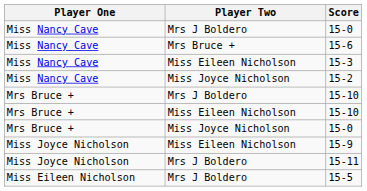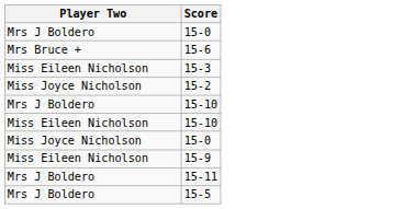 <table class="wikitable">
 <tr>
-<th width=200>Player One</th>
 <th width=200>Player Two</th>
 <th width=30>Score</th>
 </tr>
 <tr>
-<td> Miss <a href='#'>Nancy Cave</a></td>
 <td> Mrs J Boldero</td>
 <td>15-0</td>
 </tr>
 <tr>
-<td> Miss <a href='#'>Nancy Cave</a></td>
 <td> Mrs Bruce +</td>
 <td>15-6</td>
 </tr>
 <tr>
-<td> Miss <a href='#'>Nancy Cave</a></td>
 <td> Miss Eileen Nicholson</td>
 <td>15-3</td>
 </tr>
 <tr>
-<td> Miss <a href='#'>Nancy Cave</a></td>
 <td> Miss Joyce Nicholson</td>
 <td>15-2</td>
 </tr>
 <tr>
-<td> Mrs Bruce +</td>
 <td> Mrs J Boldero</td>
 <td>15-10</td>
 </tr>
 <tr>
-<td> Mrs Bruce +</td>
 <td> Miss Eileen Nicholson</td>
 <td>15-10</td>
 </tr>
 <tr>
-<td> Mrs Bruce +</td>
 <td> Miss Joyce Nicholson</td>
 <td>15-0</td>
 </tr>
 <tr>
-<td> Miss Joyce Nicholson</td>
 <td> Miss Eileen Nicholson</td>
 <td>15-9</td>
 </tr>
 <tr>
-<td> Miss Joyce Nicholson</td>
 <td> Mrs J Boldero</td>
 <td>15-11</td>
 </tr>
 <tr>
-<td> Miss Eileen Nicholson</td>
 <td> Mrs J Boldero</td>
 <td>15-5</td>
 </tr>
 </table>
